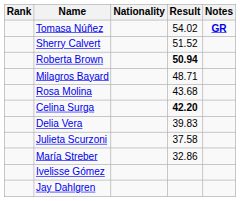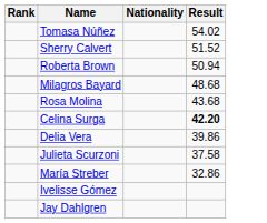 <table class="wikitable sortable" style="text-align:center">
 <tr>
 <th>Rank</th>
 <th>Name</th>
 <th>Nationality</th>
 <th>Result</th>
-<th>Notes</th>
 </tr>
 <tr>
 <td></td>
 <td align=left><a href='#'>Tomasa Núñez</a></td>
 <td align=left></td>
 <td>54.02</td>
-<td><strong><a href='#'>GR</a></strong></td>
 </tr>
 <tr>
 <td></td>
 <td align=left><a href='#'>Sherry Calvert</a></td>
 <td align=left></td>
 <td>51.52</td>
-<td></td>
 </tr>
 <tr>
 <td></td>
 <td align=left><a href='#'>Roberta Brown</a></td>
 <td align=left></td>
-<td><strong>50.94</strong></td>
-<td></td>
+<td>50.94</td>
 </tr>
 <tr>
 <td></td>
 <td align=left><a href='#'>Milagros Bayard</a></td>
 <td align=left></td>
-<td>48.71</td>
-<td></td>
+<td>48.68</td>
 </tr>
 <tr>
 <td></td>
 <td align=left><a href='#'>Rosa Molina</a></td>
 <td align=left></td>
 <td>43.68</td>
-<td></td>
 </tr>
 <tr>
 <td></td>
 <td align=left><a href='#'>Celina Surga</a></td>
 <td align=left></td>
 <td><strong>42.20</strong></td>
-<td></td>
 </tr>
 <tr>
 <td></td>
 <td align=left><a href='#'>Delia Vera</a></td>
 <td align=left></td>
-<td>39.83</td>
-<td></td>
+<td>39.86</td>
 </tr>
 <tr>
 <td></td>
 <td align=left><a href='#'>Julieta Scurzoni</a></td>
 <td align=left></td>
 <td>37.58</td>
-<td></td>
 </tr>
 <tr>
 <td></td>
 <td align=left><a href='#'>María Streber</a></td>
 <td align=left></td>
 <td>32.86</td>
-<td></td>
 </tr>
 <tr>
 <td></td>
 <td align=left><a href='#'>Ivelisse Gómez</a></td>
 <td align=left></td>
-<td></td>
 <td></td>
 </tr>
 <tr>
 <td></td>
 <td align=left><a href='#'>Jay Dahlgren</a></td>
 <td align=left></td>
 <td></td>
-<td></td>
 </tr>
 </table>
